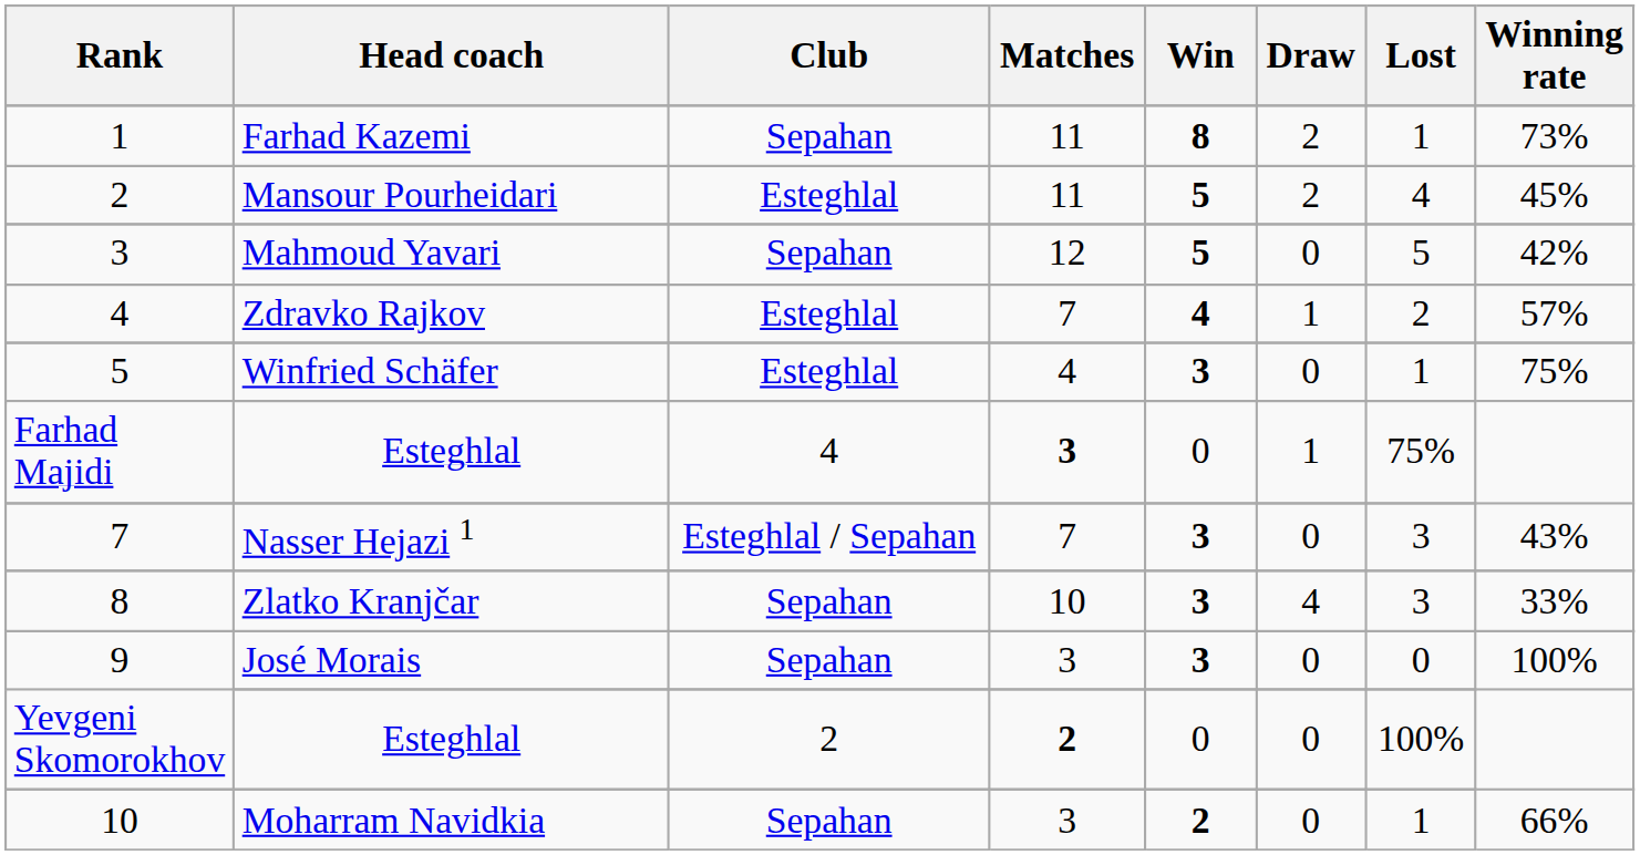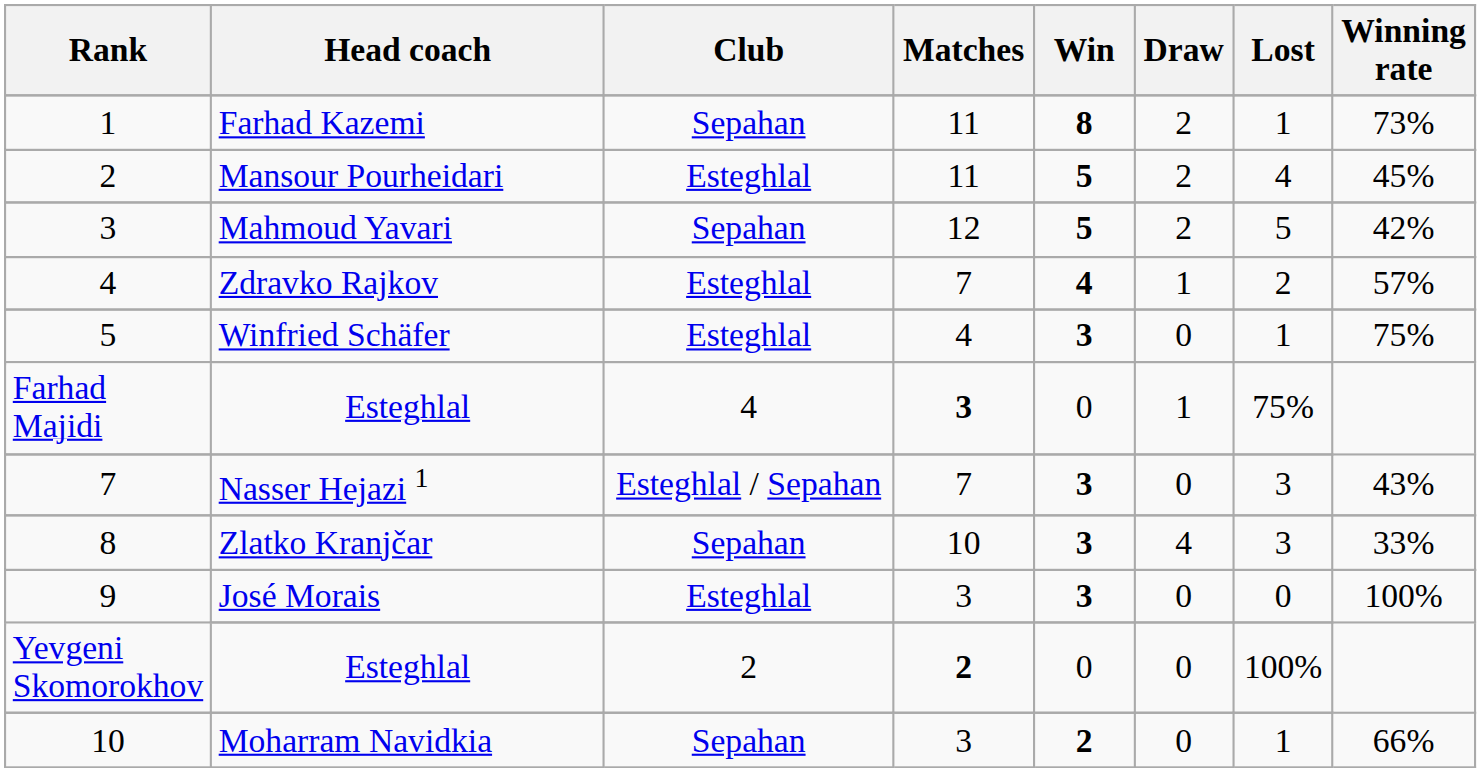 <table class="wikitable">
 <tr>
 <th width=40><strong>Rank</strong></th>
 <th width=180><strong>Head coach</strong></th>
 <th width=130><strong>Club</strong></th>
 <th width=60><strong>Matches</strong></th>
 <th width=40><strong>Win</strong></th>
 <th width=40><strong>Draw</strong></th>
 <th width=40><strong>Lost</strong></th>
 <th width=60><strong>Winning rate</strong></th>
 </tr>
 <tr>
 </tr>
 <tr align="left">
 <td align="center">1</td>
 <td> <a href='#'>Farhad Kazemi</a></td>
 <td align="center"><a href='#'>Sepahan</a></td>
 <td align="center">11</td>
 <td align="center"><strong>8</strong></td>
 <td align="center">2</td>
 <td align="center">1</td>
 <td align="center">73%</td>
 </tr>
 <tr>
 </tr>
 <tr align="left">
 <td align="center">2</td>
 <td> <a href='#'>Mansour Pourheidari</a></td>
 <td align="center"><a href='#'>Esteghlal</a></td>
 <td align="center">11</td>
 <td align="center"><strong>5</strong></td>
 <td align="center">2</td>
 <td align="center">4</td>
 <td align="center">45%</td>
 </tr>
 <tr>
 </tr>
 <tr align="left">
 <td align="center">3</td>
 <td> <a href='#'>Mahmoud Yavari</a></td>
 <td align="center"><a href='#'>Sepahan</a></td>
 <td align="center">12</td>
 <td align="center"><strong>5</strong></td>
-<td align="center">0</td>
+<td align="center">2</td>
 <td align="center">5</td>
 <td align="center">42%</td>
 </tr>
 <tr>
 </tr>
 <tr align="left">
 <td align="center">4</td>
 <td> <a href='#'>Zdravko Rajkov</a></td>
 <td align="center"><a href='#'>Esteghlal</a></td>
 <td align="center">7</td>
 <td align="center"><strong>4</strong></td>
 <td align="center">1</td>
 <td align="center">2</td>
 <td align="center">57%</td>
 </tr>
 <tr>
 </tr>
 <tr align="left">
 <td rowspan=2 align="center">5</td>
 <td> <a href='#'>Winfried Schäfer</a></td>
 <td align="center"><a href='#'>Esteghlal</a></td>
 <td align="center">4</td>
 <td align="center"><strong>3</strong></td>
 <td align="center">0</td>
 <td align="center">1</td>
 <td align="center">75%</td>
 </tr>
 <tr>
 </tr>
 <tr align="left">
 <td> <a href='#'>Farhad Majidi</a></td>
 <td align="center"><a href='#'>Esteghlal</a></td>
 <td align="center">4</td>
 <td align="center"><strong>3</strong></td>
 <td align="center">0</td>
 <td align="center">1</td>
 <td align="center">75%</td>
 </tr>
 <tr>
 </tr>
 <tr align="left">
 <td align="center">7</td>
 <td> <a href='#'>Nasser Hejazi</a> <sup>1</sup></td>
 <td align="center"><a href='#'>Esteghlal</a> / <a href='#'>Sepahan</a></td>
 <td align="center">7</td>
 <td align="center"><strong>3</strong></td>
 <td align="center">0</td>
 <td align="center">3</td>
 <td align="center">43%</td>
 </tr>
 <tr>
 </tr>
 <tr align="left">
 <td align="center">8</td>
 <td> <a href='#'>Zlatko Kranjčar</a></td>
 <td align="center"><a href='#'>Sepahan</a></td>
 <td align="center">10</td>
 <td align="center"><strong>3</strong></td>
 <td align="center">4</td>
 <td align="center">3</td>
 <td align="center">33%</td>
 </tr>
 <tr>
 </tr>
 <tr align="left">
 <td rowspan=2 align="center">9</td>
 <td> <a href='#'>José Morais</a></td>
-<td align="center"><a href='#'>Sepahan</a></td>
+<td align="center"><a href='#'>Esteghlal</a></td>
 <td align="center">3</td>
 <td align="center"><strong>3</strong></td>
 <td align="center">0</td>
 <td align="center">0</td>
 <td align="center">100%</td>
 </tr>
 <tr>
 </tr>
 <tr align="left">
 <td> <a href='#'>Yevgeni Skomorokhov</a></td>
 <td align="center"><a href='#'>Esteghlal</a></td>
 <td align="center">2</td>
 <td align="center"><strong>2</strong></td>
 <td align="center">0</td>
 <td align="center">0</td>
 <td align="center">100%</td>
 </tr>
 <tr>
 </tr>
 <tr align="left">
 <td align="center">10</td>
 <td> <a href='#'>Moharram Navidkia</a></td>
 <td align="center"><a href='#'>Sepahan</a></td>
 <td align="center">3</td>
 <td align="center"><strong>2</strong></td>
 <td align="center">0</td>
 <td align="center">1</td>
 <td align="center">66%</td>
 </tr>
 </table>
